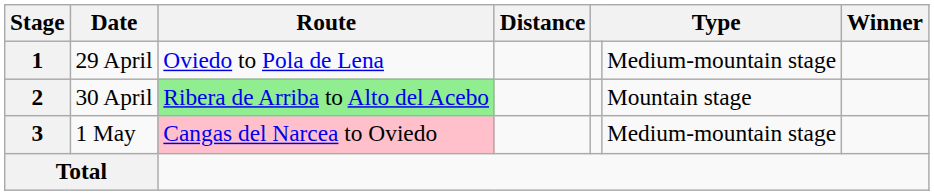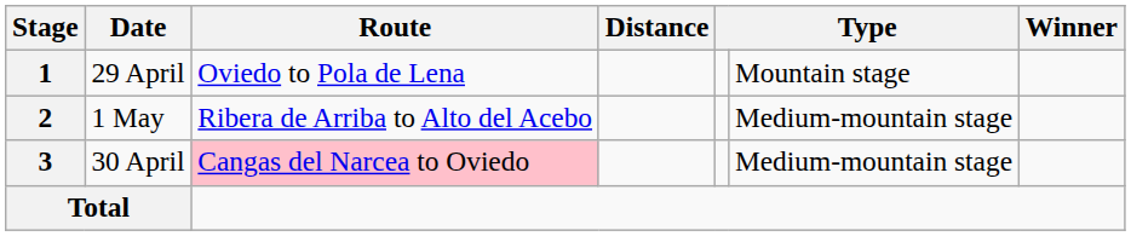 <table class="wikitable">
 <tr>
 <th scope="col">Stage</th>
 <th scope="col">Date</th>
 <th scope="col">Route</th>
 <th scope="col">Distance</th>
 <th colspan="2" scope="col">Type</th>
 <th scope="col">Winner</th>
 </tr>
 <tr>
 <th scope="row">1</th>
 <td>29 April</td>
 <td><a href='#'>Oviedo</a> to <a href='#'>Pola de Lena</a></td>
 <td style="text-align:center;"></td>
 <td></td>
+<td>Mountain stage</td>
+<td></td>
+</tr>
+<tr>
+<th scope="row">2</th>
+<td>1 May</td>
+<td><a href='#'>Ribera de Arriba</a> to <a href='#'>Alto del Acebo</a></td>
+<td style="text-align:center;"></td>
+<td></td>
 <td>Medium-mountain stage</td>
 <td></td>
 </tr>
 <tr>
-<th scope="row">2</th>
+<th scope="row">3</th>
 <td>30 April</td>
-<td style="background: lightgreen;"><a href='#'>Ribera de Arriba</a> to <a href='#'>Alto del Acebo</a></td>
-<td style="text-align:center;"></td>
-<td></td>
-<td>Mountain stage</td>
-<td></td>
-</tr>
-<tr>
-<th scope="row">3</th>
-<td>1 May</td>
 <td style="background: pink;"><a href='#'>Cangas del Narcea</a> to Oviedo</td>
 <td style="text-align:center;"></td>
 <td></td>
 <td>Medium-mountain stage</td>
 <td><s></s></td>
 </tr>
 <tr>
 <th colspan="2">Total</th>
 <td colspan="5" style="text-align:center;"></td>
 </tr>
 </table>
